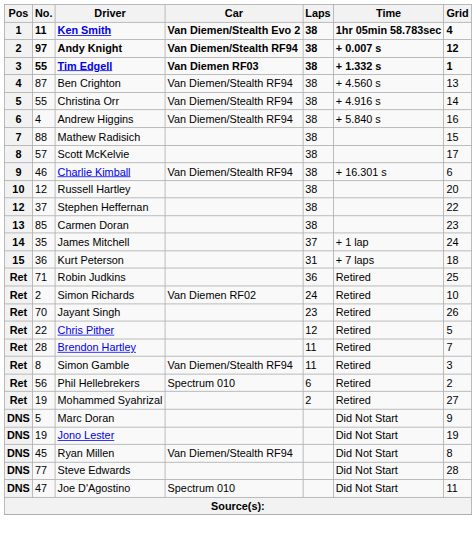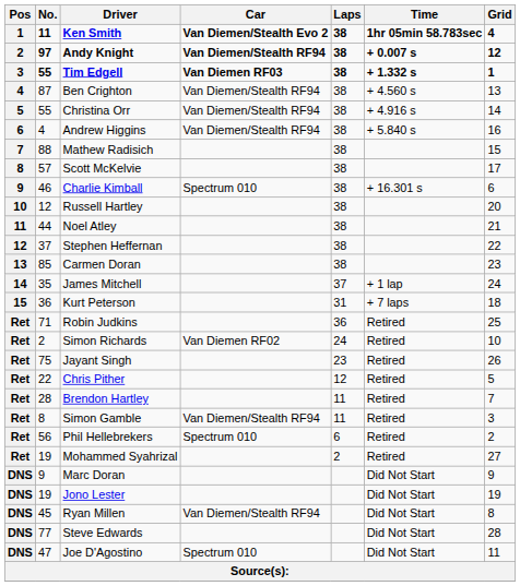 <table class="wikitable" style="font-size: 87%;">
 <tr>
 <th>Pos</th>
 <th>No.</th>
 <th>Driver</th>
 <th>Car</th>
 <th>Laps</th>
 <th>Time</th>
 <th>Grid</th>
 </tr>
 <tr>
 <th>1</th>
 <td><strong>11</strong></td>
 <td> <strong><a href='#'>Ken Smith</a></strong></td>
 <td><strong>Van Diemen/Stealth Evo 2</strong></td>
 <td><strong>38</strong></td>
 <td><strong>1hr 05min 58.783sec</strong></td>
 <td><strong>4</strong></td>
 </tr>
 <tr>
 <th>2</th>
 <td><strong>97</strong></td>
 <td> <strong>Andy Knight</strong></td>
 <td><strong>Van Diemen/Stealth RF94</strong></td>
 <td><strong>38</strong></td>
 <td><strong>+ 0.007 s</strong></td>
 <td><strong>12</strong></td>
 </tr>
 <tr>
 <th>3</th>
 <td><strong>55</strong></td>
 <td> <strong><a href='#'>Tim Edgell</a></strong></td>
 <td><strong>Van Diemen RF03</strong></td>
 <td><strong>38</strong></td>
 <td><strong>+ 1.332 s</strong></td>
 <td><strong>1</strong></td>
 </tr>
 <tr>
 <th>4</th>
 <td>87</td>
 <td> Ben Crighton</td>
 <td>Van Diemen/Stealth RF94</td>
 <td>38</td>
 <td>+ 4.560 s</td>
 <td>13</td>
 </tr>
 <tr>
 <th>5</th>
 <td>55</td>
 <td> Christina Orr</td>
 <td>Van Diemen/Stealth RF94</td>
 <td>38</td>
 <td>+ 4.916 s</td>
 <td>14</td>
 </tr>
 <tr>
 <th>6</th>
 <td>4</td>
 <td> Andrew Higgins</td>
 <td>Van Diemen/Stealth RF94</td>
 <td>38</td>
 <td>+ 5.840 s</td>
 <td>16</td>
 </tr>
 <tr>
 <th>7</th>
 <td>88</td>
 <td> Mathew Radisich</td>
 <td></td>
 <td>38</td>
 <td></td>
 <td>15</td>
 </tr>
 <tr>
 <th>8</th>
 <td>57</td>
 <td> Scott McKelvie</td>
 <td></td>
 <td>38</td>
 <td></td>
 <td>17</td>
 </tr>
 <tr>
 <th>9</th>
 <td>46</td>
 <td> <a href='#'>Charlie Kimball</a></td>
-<td>Van Diemen/Stealth RF94</td>
+<td>Spectrum 010</td>
 <td>38</td>
 <td>+ 16.301 s</td>
 <td>6</td>
 </tr>
 <tr>
 <th>10</th>
 <td>12</td>
 <td> Russell Hartley</td>
 <td></td>
 <td>38</td>
 <td></td>
 <td>20</td>
+</tr>
+<tr>
+<th>11</th>
+<td>44</td>
+<td> Noel Atley</td>
+<td></td>
+<td>38</td>
+<td></td>
+<td>21</td>
 </tr>
 <tr>
 <th>12</th>
 <td>37</td>
 <td> Stephen Heffernan</td>
 <td></td>
 <td>38</td>
 <td></td>
 <td>22</td>
 </tr>
 <tr>
 <th>13</th>
 <td>85</td>
 <td> Carmen Doran</td>
 <td></td>
 <td>38</td>
 <td></td>
 <td>23</td>
 </tr>
 <tr>
 <th>14</th>
 <td>35</td>
 <td> James Mitchell</td>
 <td></td>
 <td>37</td>
 <td>+ 1 lap</td>
 <td>24</td>
 </tr>
 <tr>
 <th>15</th>
 <td>36</td>
 <td> Kurt Peterson</td>
 <td></td>
 <td>31</td>
 <td>+ 7 laps</td>
 <td>18</td>
 </tr>
 <tr>
 <th>Ret</th>
 <td>71</td>
 <td> Robin Judkins</td>
 <td></td>
 <td>36</td>
 <td>Retired</td>
 <td>25</td>
 </tr>
 <tr>
 <th>Ret</th>
 <td>2</td>
 <td> Simon Richards</td>
 <td>Van Diemen RF02</td>
 <td>24</td>
 <td>Retired</td>
 <td>10</td>
 </tr>
 <tr>
 <th>Ret</th>
-<td>70</td>
+<td>75</td>
 <td> Jayant Singh</td>
 <td></td>
 <td>23</td>
 <td>Retired</td>
 <td>26</td>
 </tr>
 <tr>
 <th>Ret</th>
 <td>22</td>
 <td> <a href='#'>Chris Pither</a></td>
 <td></td>
 <td>12</td>
 <td>Retired</td>
 <td>5</td>
 </tr>
 <tr>
 <th>Ret</th>
 <td>28</td>
 <td> <a href='#'>Brendon Hartley</a></td>
 <td></td>
 <td>11</td>
 <td>Retired</td>
 <td>7</td>
 </tr>
 <tr>
 <th>Ret</th>
 <td>8</td>
 <td> Simon Gamble</td>
 <td>Van Diemen/Stealth RF94</td>
 <td>11</td>
 <td>Retired</td>
 <td>3</td>
 </tr>
 <tr>
 <th>Ret</th>
 <td>56</td>
 <td> Phil Hellebrekers</td>
 <td>Spectrum 010</td>
 <td>6</td>
 <td>Retired</td>
 <td>2</td>
 </tr>
 <tr>
 <th>Ret</th>
 <td>19</td>
 <td> Mohammed Syahrizal</td>
 <td></td>
 <td>2</td>
 <td>Retired</td>
 <td>27</td>
 </tr>
 <tr>
 <th>DNS</th>
-<td>5</td>
+<td>9</td>
 <td> Marc Doran</td>
 <td></td>
 <td></td>
 <td>Did Not Start</td>
 <td>9</td>
 </tr>
 <tr>
 <th>DNS</th>
 <td>19</td>
 <td> <a href='#'>Jono Lester</a></td>
 <td></td>
 <td></td>
 <td>Did Not Start</td>
 <td>19</td>
 </tr>
 <tr>
 <th>DNS</th>
 <td>45</td>
 <td> Ryan Millen</td>
 <td>Van Diemen/Stealth RF94</td>
 <td></td>
 <td>Did Not Start</td>
 <td>8</td>
 </tr>
 <tr>
 <th>DNS</th>
 <td>77</td>
 <td> Steve Edwards</td>
 <td></td>
 <td></td>
 <td>Did Not Start</td>
 <td>28</td>
 </tr>
 <tr>
 <th>DNS</th>
 <td>47</td>
 <td> Joe D'Agostino</td>
 <td>Spectrum 010</td>
 <td></td>
 <td>Did Not Start</td>
 <td>11</td>
 </tr>
 <tr>
 <th colspan=7>Source(s): </th>
 </tr>
 <tr>
 </tr>
 </table>
